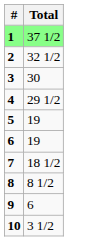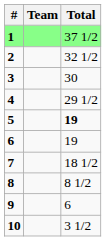 <table class="wikitable">
 <tr>
 <th>#</th>
+<th>Team</th>
 <th>Total</th>
 </tr>
 <tr bgcolor=88FF88>
 <td><strong>1</strong></td>
+<td></td>
 <td>37 1/2</td>
 </tr>
 <tr>
 <td><strong>2</strong></td>
+<td></td>
 <td>32 1/2</td>
 </tr>
 <tr>
 <td><strong>3</strong></td>
+<td></td>
 <td>30</td>
 </tr>
 <tr>
 <td><strong>4</strong></td>
+<td></td>
 <td>29 1/2</td>
 </tr>
 <tr>
 <td><strong>5</strong></td>
-<td>19</td>
+<td></td>
+<td><strong>19</strong></td>
 </tr>
 <tr>
 <td><strong>6</strong></td>
+<td></td>
 <td>19</td>
 </tr>
 <tr>
 <td><strong>7</strong></td>
+<td><strong></strong></td>
 <td>18 1/2</td>
 </tr>
 <tr>
 <td><strong>8</strong></td>
+<td></td>
 <td>8 1/2</td>
 </tr>
 <tr>
 <td><strong>9</strong></td>
+<td></td>
 <td>6</td>
 </tr>
 <tr>
 <td><strong>10</strong></td>
+<td></td>
 <td>3 1/2</td>
 </tr>
 </table>
